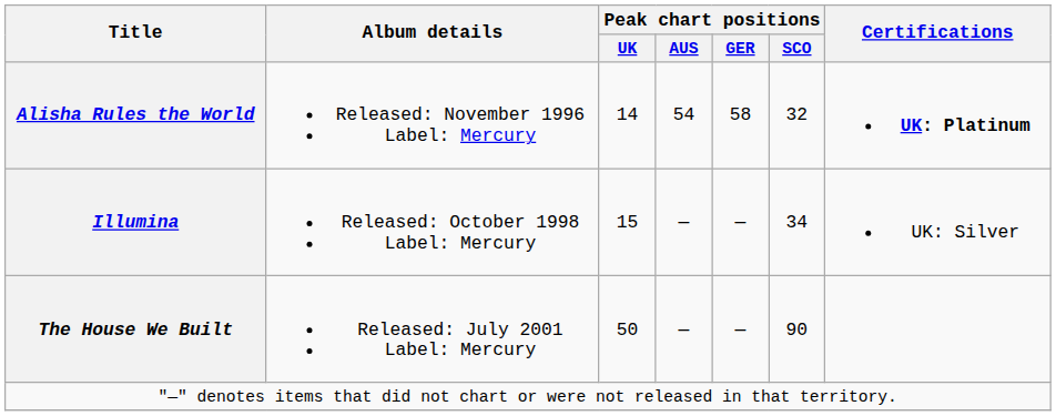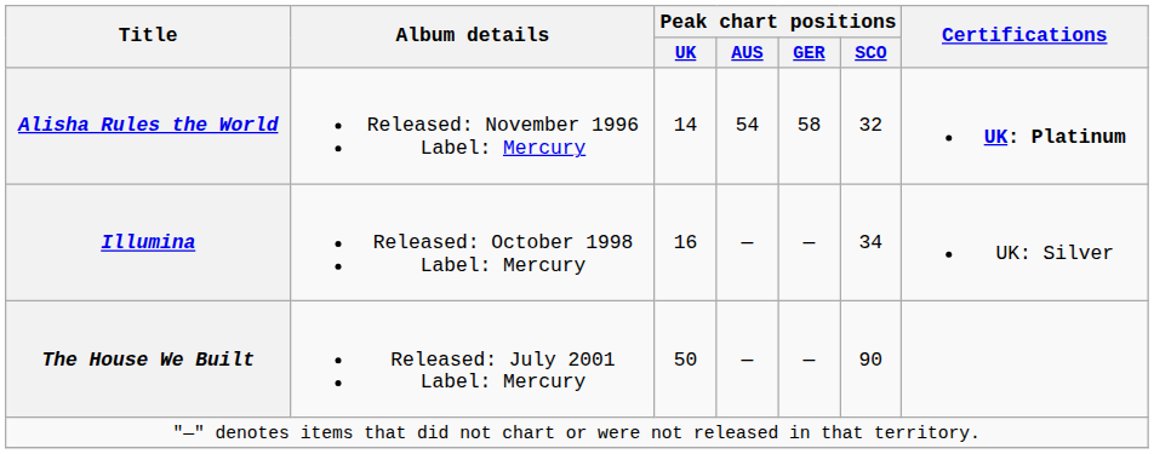 <table class="wikitable plainrowheaders" style="text-align:center;">
 <tr>
 <th scope="col" rowspan="2" style="width:14em;">Title</th>
 <th scope="col" rowspan="2" style="width:18em;">Album details</th>
 <th scope="col" colspan="4">Peak chart positions</th>
 <th rowspan="2" style="width:12em;"><a href='#'>Certifications</a></th>
 </tr>
 <tr>
 <th scope="col" style="width:3em;font-size:90%;"><a href='#'>UK</a><br></th>
 <th scope="col" style="width:3em;font-size:90%;"><a href='#'>AUS</a><br></th>
 <th scope="col" style="width:3em;font-size:90%;"><a href='#'>GER</a><br></th>
 <th scope="col" style="width:3em;font-size:90%;"><a href='#'>SCO</a><br></th>
 </tr>
 <tr>
 <th scope="row"><em><a href='#'>Alisha Rules the World</a></em></th>
 <td><br><ul><li>Released: November 1996</li><li>Label: <a href='#'>Mercury</a></li></ul></td>
 <td>14</td>
 <td>54</td>
 <td>58</td>
 <td>32</td>
 <td><strong><br><ul><li><a href='#'>UK</a>: Platinum</li></ul></strong></td>
 </tr>
 <tr>
 <th scope="row"><em><a href='#'>Illumina</a></em></th>
 <td><br><ul><li>Released: October 1998</li><li>Label: Mercury</li></ul></td>
-<td>15</td>
+<td>16</td>
 <td>—</td>
 <td>—</td>
 <td>34</td>
 <td><br><ul><li>UK: Silver</li></ul></td>
 </tr>
 <tr>
 <th scope="row"><em>The House We Built</em></th>
 <td><br><ul><li>Released: July 2001</li><li>Label: Mercury</li></ul></td>
 <td>50</td>
 <td>—</td>
 <td>—</td>
 <td>90</td>
 <td></td>
 </tr>
 <tr>
 <td align="center" colspan="15" style="font-size:90%">"—" denotes items that did not chart or were not released in that territory.</td>
 </tr>
 <tr>
 </tr>
 </table>
